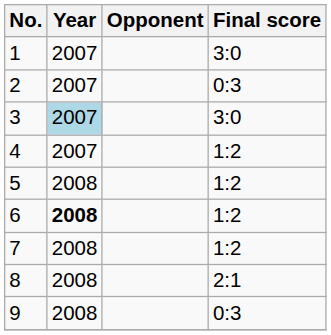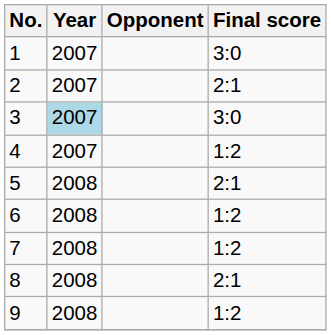 <table class="wikitable">
 <tr>
 <th>No.</th>
 <th>Year</th>
 <th>Opponent</th>
 <th>Final score</th>
 </tr>
 <tr>
 <td>1</td>
 <td>2007</td>
 <td></td>
 <td>3:0</td>
 </tr>
 <tr>
 <td>2</td>
 <td>2007</td>
 <td></td>
-<td>0:3</td>
+<td>2:1</td>
 </tr>
 <tr>
 <td>3</td>
 <td style="background: lightblue;">2007</td>
 <td></td>
 <td>3:0</td>
 </tr>
 <tr>
 <td>4</td>
 <td>2007</td>
 <td></td>
 <td>1:2</td>
 </tr>
 <tr>
 <td>5</td>
 <td>2008</td>
 <td></td>
-<td>1:2</td>
+<td>2:1</td>
 </tr>
 <tr>
 <td>6</td>
-<td><strong>2008</strong></td>
+<td>2008</td>
 <td></td>
 <td>1:2</td>
 </tr>
 <tr>
 <td>7</td>
 <td>2008</td>
 <td></td>
 <td>1:2</td>
 </tr>
 <tr>
 <td>8</td>
 <td>2008</td>
 <td></td>
 <td>2:1</td>
 </tr>
 <tr>
 <td>9</td>
 <td>2008</td>
 <td></td>
-<td>0:3</td>
+<td>1:2</td>
 </tr>
 <tr>
 </tr>
 </table>
